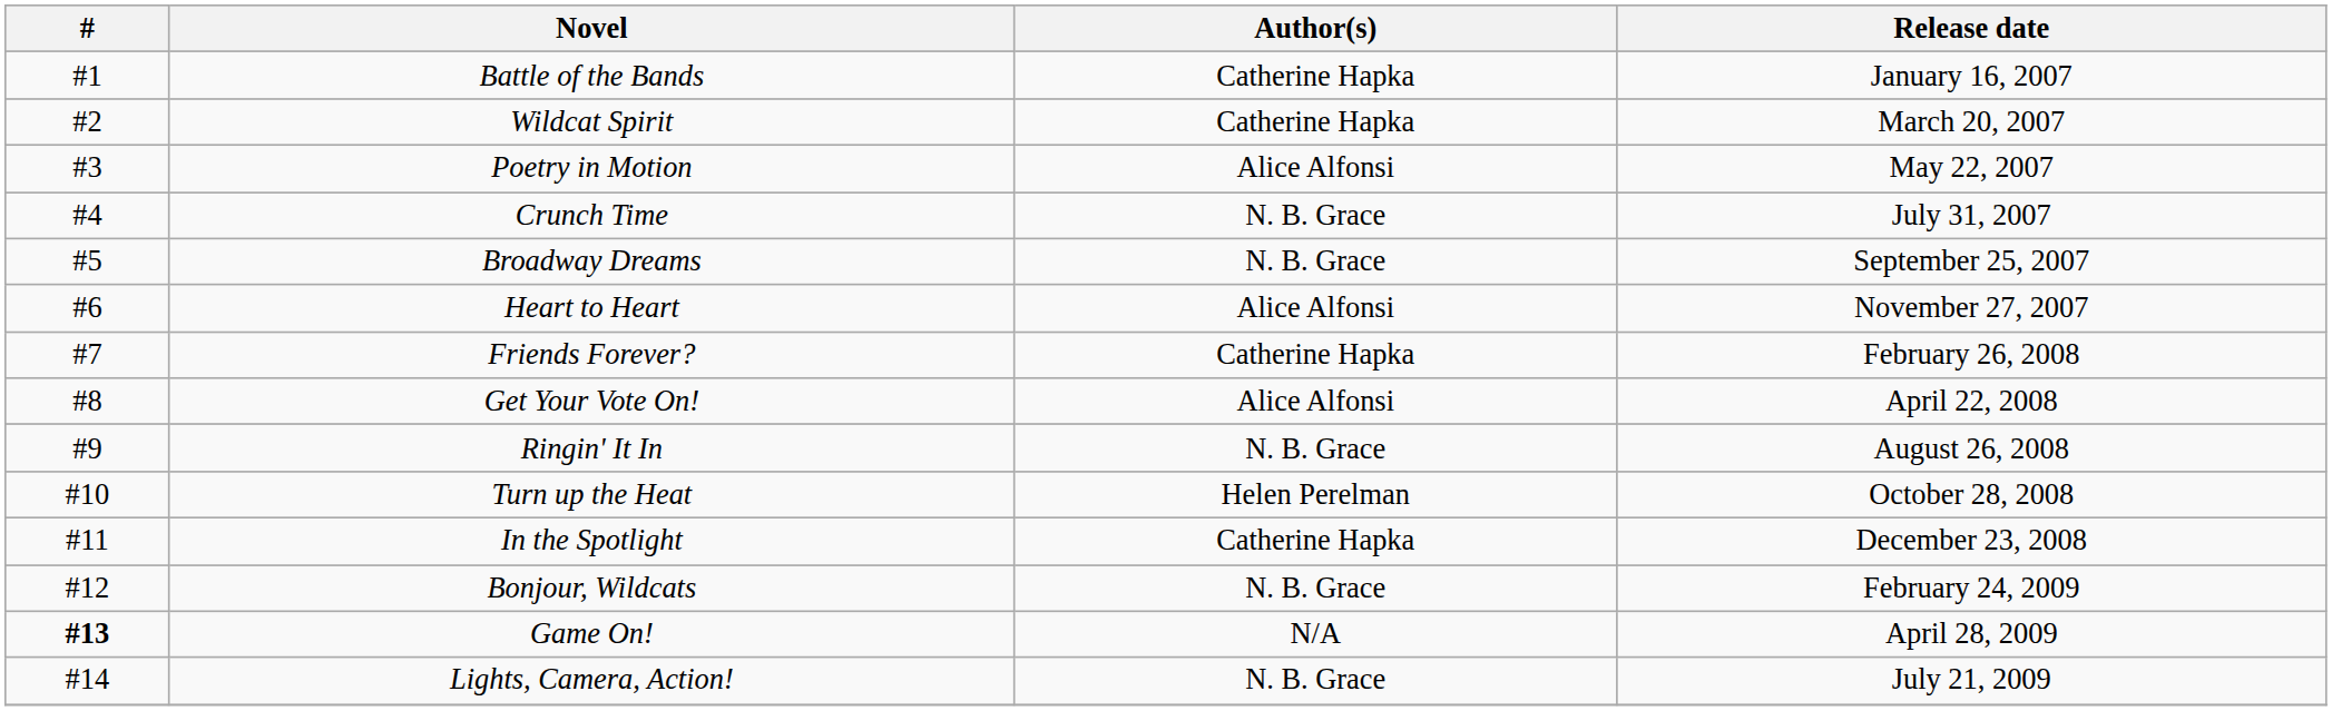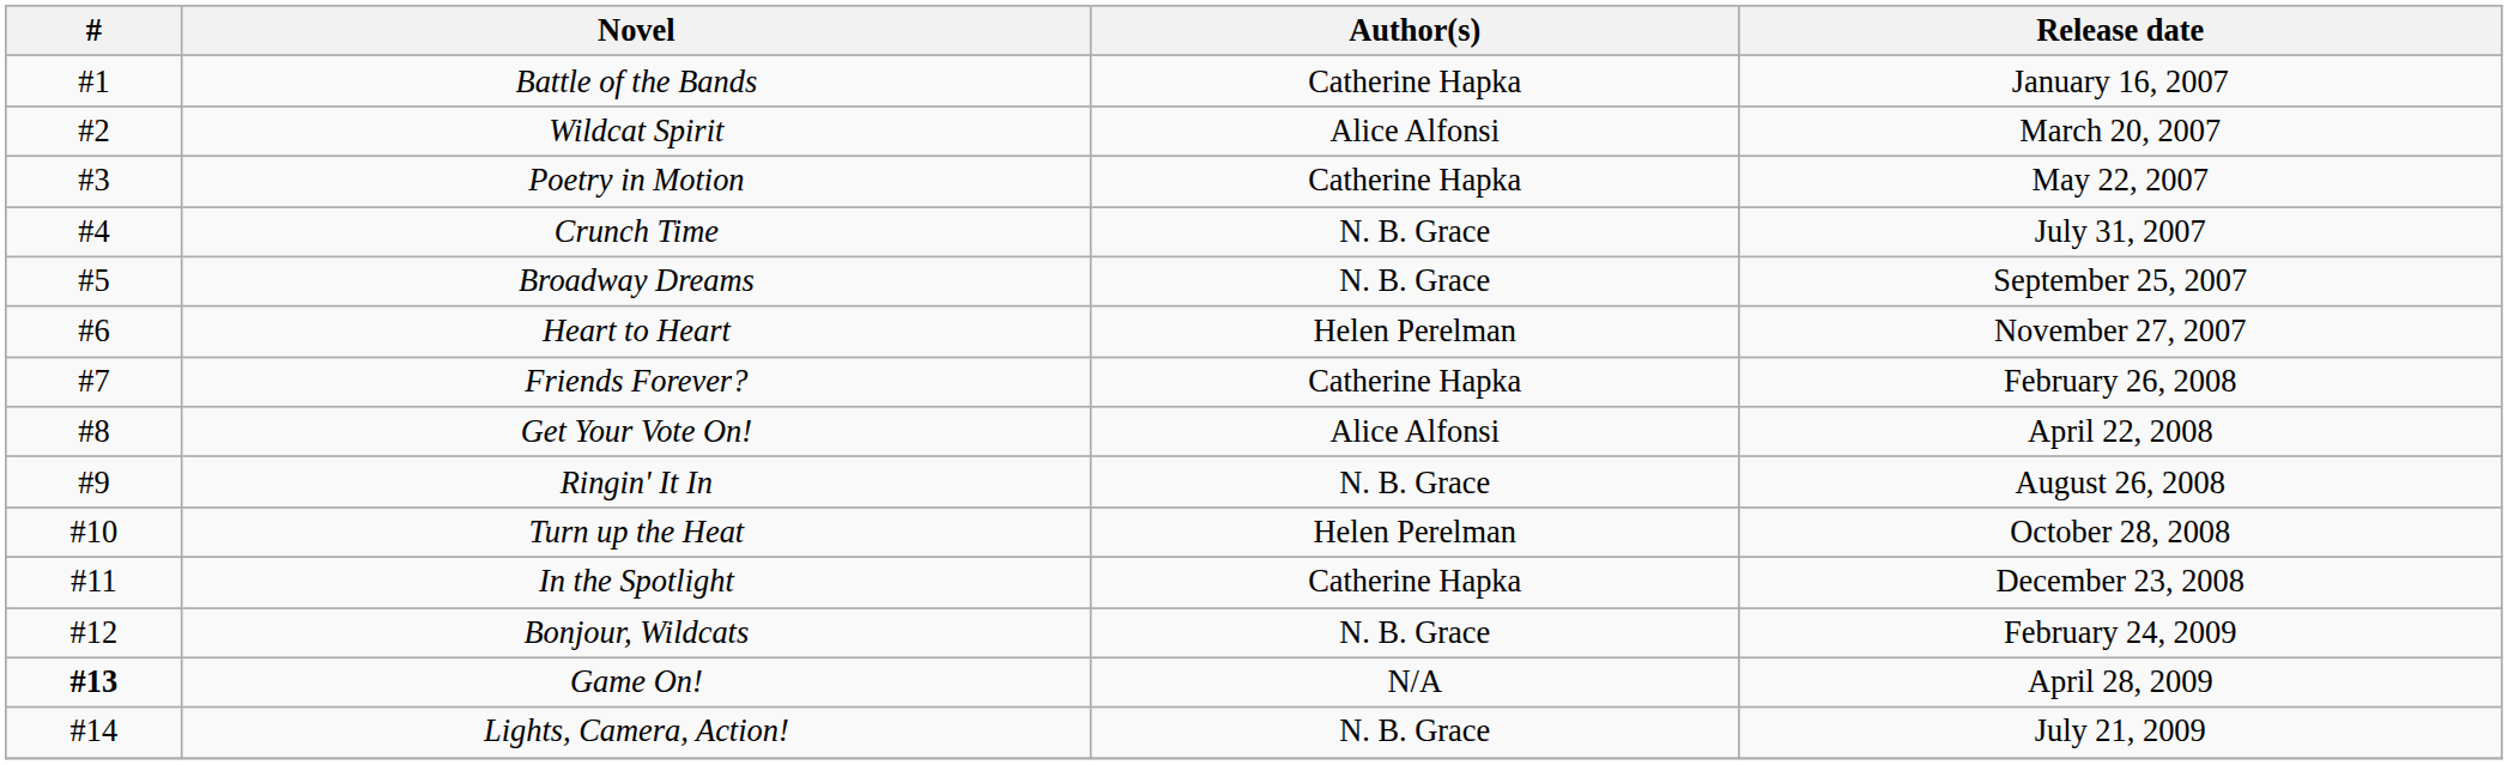 <table class="wikitable sortable" width="100%" border="1" style="font-size: 100%; text-align:center">
 <tr>
 <th>#</th>
 <th>Novel</th>
 <th>Author(s)</th>
 <th>Release date</th>
 </tr>
 <tr>
 <td>#1</td>
 <td><em>Battle of the Bands</em></td>
 <td>Catherine Hapka</td>
 <td>January 16, 2007</td>
 </tr>
 <tr>
 <td>#2</td>
 <td><em>Wildcat Spirit</em></td>
-<td>Catherine Hapka</td>
+<td>Alice Alfonsi</td>
 <td>March 20, 2007</td>
 </tr>
 <tr>
 <td>#3</td>
 <td><em>Poetry in Motion</em></td>
-<td>Alice Alfonsi</td>
+<td>Catherine Hapka</td>
 <td>May 22, 2007</td>
 </tr>
 <tr>
 <td>#4</td>
 <td><em>Crunch Time</em></td>
 <td>N. B. Grace</td>
 <td>July 31, 2007</td>
 </tr>
 <tr>
 <td>#5</td>
 <td><em>Broadway Dreams</em></td>
 <td>N. B. Grace</td>
 <td>September 25, 2007</td>
 </tr>
 <tr>
 <td>#6</td>
 <td><em>Heart to Heart</em></td>
-<td>Alice Alfonsi</td>
+<td>Helen Perelman</td>
 <td>November 27, 2007</td>
 </tr>
 <tr>
 <td>#7</td>
 <td><em>Friends Forever?</em></td>
 <td>Catherine Hapka</td>
 <td>February 26, 2008</td>
 </tr>
 <tr>
 <td>#8</td>
 <td><em>Get Your Vote On!</em></td>
 <td>Alice Alfonsi</td>
 <td>April 22, 2008</td>
 </tr>
 <tr>
 <td>#9</td>
 <td><em>Ringin' It In</em></td>
 <td>N. B. Grace</td>
 <td>August 26, 2008</td>
 </tr>
 <tr>
 <td>#10</td>
 <td><em>Turn up the Heat</em></td>
 <td>Helen Perelman</td>
 <td>October 28, 2008</td>
 </tr>
 <tr>
 <td>#11</td>
 <td><em>In the Spotlight</em></td>
 <td>Catherine Hapka</td>
 <td>December 23, 2008</td>
 </tr>
 <tr>
 <td>#12</td>
 <td><em>Bonjour, Wildcats</em></td>
 <td>N. B. Grace</td>
 <td>February 24, 2009</td>
 </tr>
 <tr>
 <td><strong>#13</strong></td>
 <td><em>Game On!</em></td>
 <td>N/A</td>
 <td>April 28, 2009</td>
 </tr>
 <tr>
 <td>#14</td>
 <td><em>Lights, Camera, Action!</em></td>
 <td>N. B. Grace</td>
 <td>July 21, 2009</td>
 </tr>
 <tr>
 </tr>
 </table>
